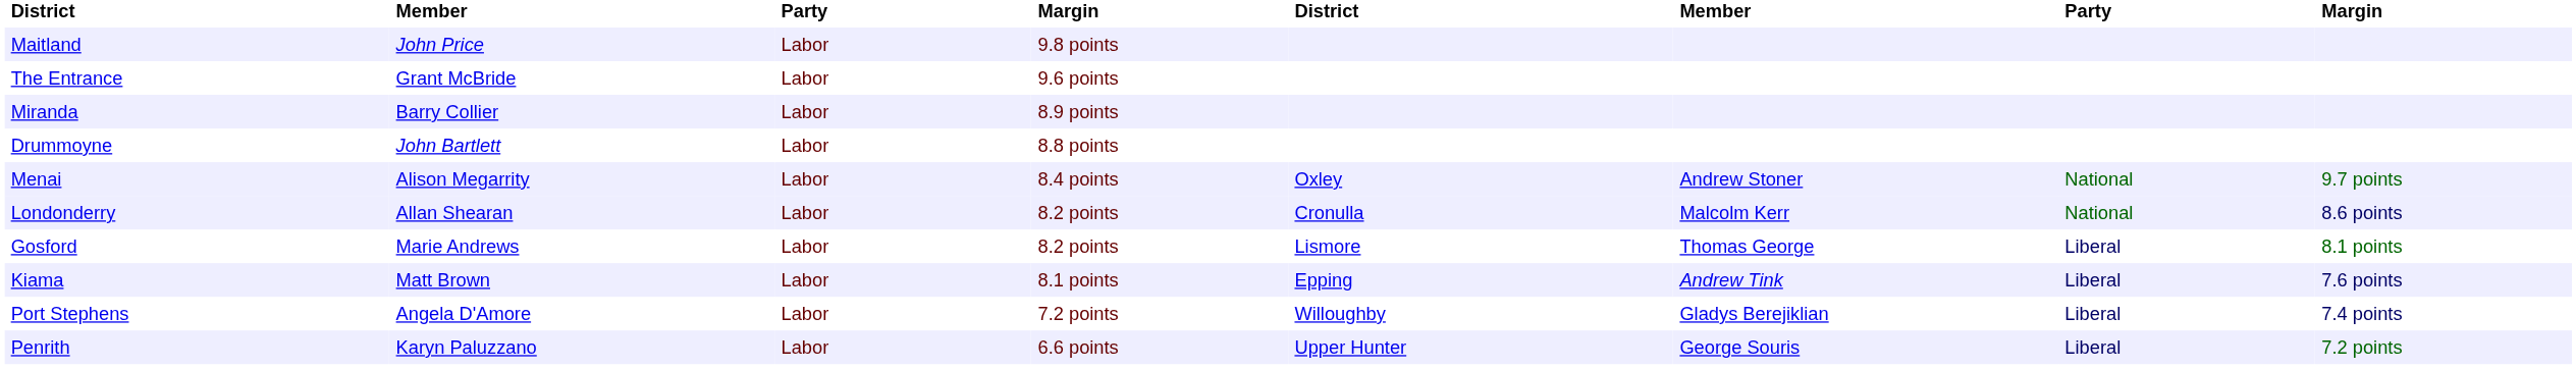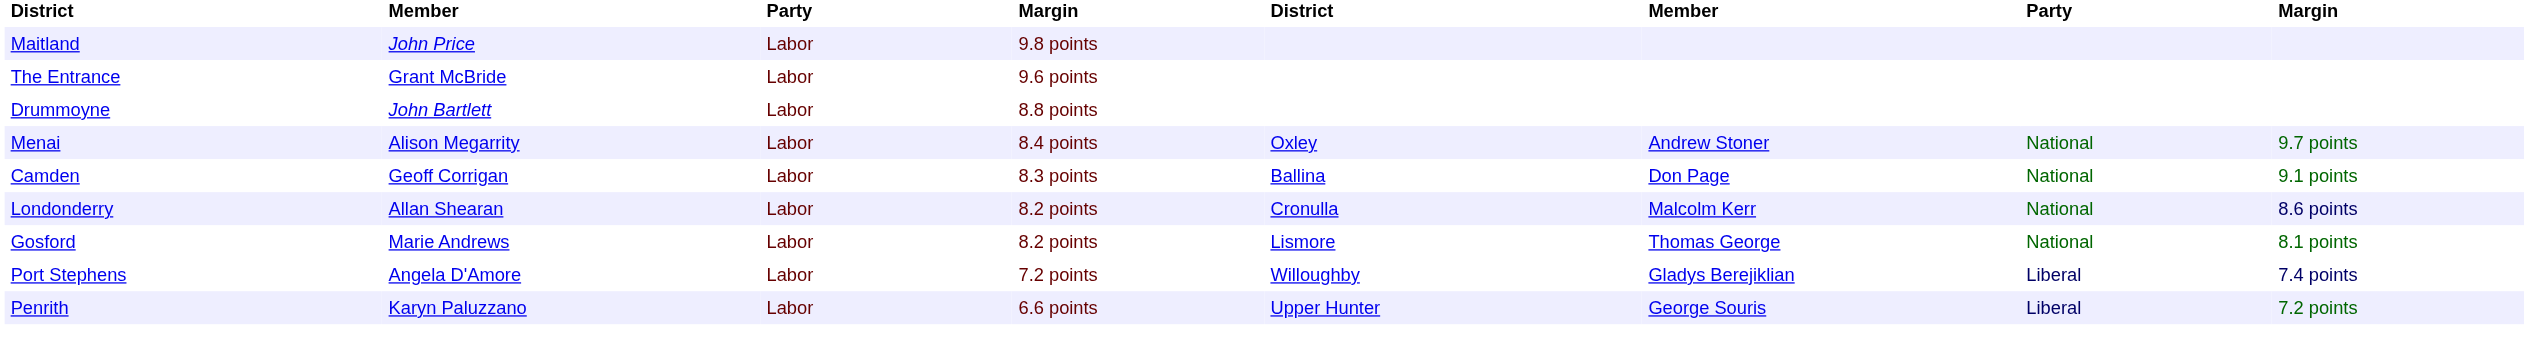 <table class="toccolours" cellpadding="5" cellspacing="0"  style="margin:.4em; font-size:90%; width:100%;">
 <tr>
 <th style="text-align:left; width:15%;">District</th>
 <th style="text-align:left; width:15%;">Member</th>
 <th style="text-align:left; width:10%;">Party</th>
 <th style="text-align:left; width:10%;">Margin</th>
 <th style="text-align:left; width:15%;">District</th>
 <th style="text-align:left; width:15%;">Member</th>
 <th style="text-align:left; width:10%;">Party</th>
 <th style="text-align:left; width:10%;">Margin</th>
 </tr>
 <tr style="background:#eef;">
 <td style="text-align:left;"><a href='#'>Maitland</a></td>
 <td style="text-align:left;"><em><a href='#'>John Price</a></em></td>
 <td style="text-align:left; color:#600;">Labor</td>
 <td style="text-align:left; font-size:100%; color:#600;">9.8 points</td>
 <td></td>
 <td></td>
 <td></td>
 <td></td>
 </tr>
 <tr>
 <td style="text-align:left;"><a href='#'>The Entrance</a></td>
 <td style="text-align:left;"><a href='#'>Grant McBride</a></td>
 <td style="text-align:left; color:#600;">Labor</td>
 <td style="text-align:left; font-size:100%; color:#600;">9.6 points</td>
 <td></td>
 <td></td>
 <td></td>
 <td></td>
 </tr>
-<tr style="background:#eef;">
-<td style="text-align:left;"><a href='#'>Miranda</a></td>
-<td style="text-align:left;"><a href='#'>Barry Collier</a></td>
-<td style="text-align:left; color:#600;">Labor</td>
-<td style="text-align:left; font-size:100%; color:#600;">8.9 points</td>
-<td></td>
-<td></td>
-<td></td>
-<td></td>
-</tr>
 <tr>
 <td style="text-align:left;"><a href='#'>Drummoyne</a></td>
 <td style="text-align:left;"><em><a href='#'>John Bartlett</a></em></td>
 <td style="text-align:left; color:#600;">Labor</td>
 <td style="text-align:left; font-size:100%; color:#600;">8.8 points</td>
 <td></td>
 <td></td>
 <td></td>
 <td></td>
 </tr>
 <tr style="background:#eef;">
 <td style="text-align:left;"><a href='#'>Menai</a></td>
 <td style="text-align:left;"><a href='#'>Alison Megarrity</a></td>
 <td style="text-align:left; color:#600;">Labor</td>
 <td style="text-align:left; font-size:100%; color:#600;">8.4 points</td>
 <td style="text-align:left;"><a href='#'>Oxley</a></td>
 <td style="text-align:left;"><a href='#'>Andrew Stoner</a></td>
 <td style="text-align:left; color:#060;">National</td>
 <td style="text-align:left; font-size:100%; color:#060;">9.7 points</td>
 </tr>
+<tr>
+<td style="text-align:left;"><a href='#'>Camden</a></td>
+<td style="text-align:left;"><a href='#'>Geoff Corrigan</a></td>
+<td style="text-align:left; color:#600;">Labor</td>
+<td style="text-align:left; font-size:100%; color:#600;">8.3 points</td>
+<td style="text-align:left;"><a href='#'>Ballina</a></td>
+<td style="text-align:left;"><a href='#'>Don Page</a></td>
+<td style="text-align:left; color:#060;">National</td>
+<td style="text-align:left; font-size:100%; color:#060;">9.1 points</td>
+</tr>
 <tr style="background:#eef;">
 <td style="text-align:left;"><a href='#'>Londonderry</a></td>
 <td style="text-align:left;"><a href='#'>Allan Shearan</a></td>
 <td style="text-align:left; color:#600;">Labor</td>
 <td style="text-align:left; font-size:100%; color:#600;">8.2 points</td>
 <td style="text-align:left;"><a href='#'>Cronulla</a></td>
 <td style="text-align:left;"><a href='#'>Malcolm Kerr</a></td>
 <td style="text-align:left; color:#060;">National</td>
 <td style="text-align:left; font-size:100%; color:#006;">8.6 points</td>
 </tr>
 <tr>
 <td style="text-align:left;"><a href='#'>Gosford</a></td>
 <td style="text-align:left;"><a href='#'>Marie Andrews</a></td>
 <td style="text-align:left; color:#600;">Labor</td>
 <td style="text-align:left; font-size:100%; color:#600;">8.2 points</td>
 <td style="text-align:left;"><a href='#'>Lismore</a></td>
 <td style="text-align:left;"><a href='#'>Thomas George</a></td>
-<td style="text-align:left; color:#006;">Liberal</td>
+<td style="text-align:left; color:#060;">National</td>
 <td style="text-align:left; font-size:100%; color:#060;">8.1 points</td>
-</tr>
-<tr style="background:#eef;">
-<td style="text-align:left;"><a href='#'>Kiama</a></td>
-<td style="text-align:left;"><a href='#'>Matt Brown</a></td>
-<td style="text-align:left; color:#600;">Labor</td>
-<td style="text-align:left; font-size:100%; color:#600;">8.1 points</td>
-<td style="text-align:left;"><a href='#'>Epping</a></td>
-<td style="text-align:left;"><em><a href='#'>Andrew Tink</a></em></td>
-<td style="text-align:left; color:#006;">Liberal</td>
-<td style="text-align:left; font-size:100%; color:#006;">7.6 points</td>
 </tr>
 <tr>
 <td style="text-align:left;"><a href='#'>Port Stephens</a></td>
 <td style="text-align:left;"><a href='#'>Angela D'Amore</a></td>
 <td style="text-align:left; color:#600;">Labor</td>
 <td style="text-align:left; font-size:100%; color:#600;">7.2 points</td>
 <td style="text-align:left;"><a href='#'>Willoughby</a></td>
 <td style="text-align:left;"><a href='#'>Gladys Berejiklian</a></td>
 <td style="text-align:left; color:#006;">Liberal</td>
 <td style="text-align:left; font-size:100%; color:#006;">7.4 points</td>
 </tr>
 <tr style="background:#eef;">
 <td style="text-align:left;"><a href='#'>Penrith</a></td>
 <td style="text-align:left;"><a href='#'>Karyn Paluzzano</a></td>
 <td style="text-align:left; color:#600;">Labor</td>
 <td style="text-align:left; font-size:100%; color:#600;">6.6 points</td>
 <td style="text-align:left;"><a href='#'>Upper Hunter</a></td>
 <td style="text-align:left;"><a href='#'>George Souris</a></td>
 <td style="text-align:left; color:#006;">Liberal</td>
 <td style="text-align:left; font-size:100%; color:#060;">7.2 points</td>
 </tr>
 </table>
